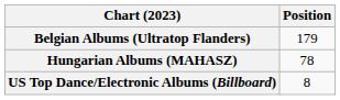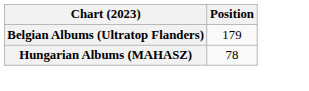 <table class="wikitable sortable plainrowheaders" style="text-align:center">
 <tr>
 <th scope="col">Chart (2023)</th>
 <th scope="col">Position</th>
 </tr>
 <tr>
 <th scope="row">Belgian Albums (Ultratop Flanders)</th>
 <td>179</td>
 </tr>
 <tr>
 <th scope="row">Hungarian Albums (MAHASZ)</th>
 <td>78</td>
 </tr>
-<tr>
-<th scope="row">US Top Dance/Electronic Albums (<em>Billboard</em>)</th>
-<td>8</td>
-</tr>
 </table>
